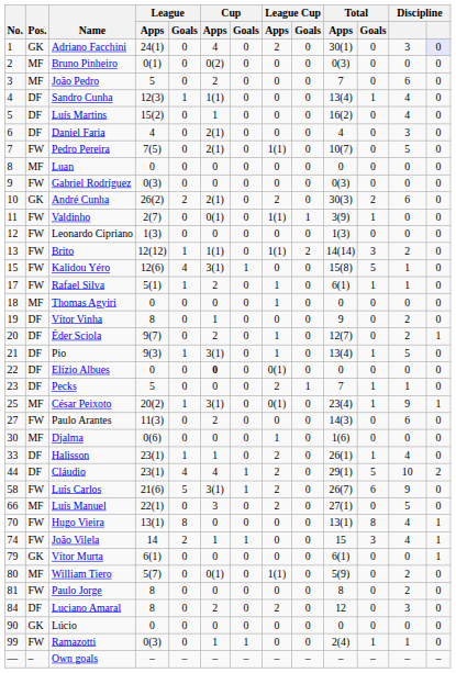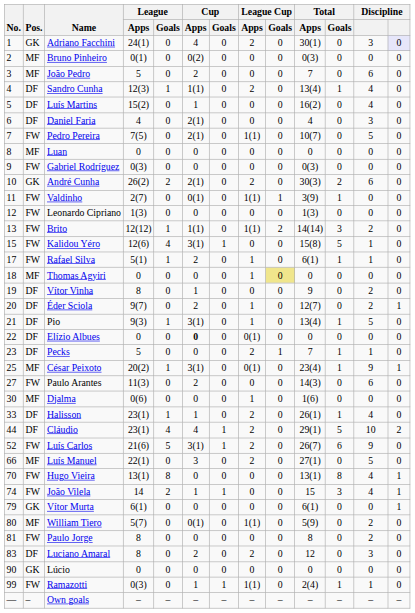 <table class="wikitable" style="text-align:center">
 <tr>
 <th rowspan=2 valign="bottom">No.</th>
 <th rowspan=2 valign="bottom">Pos.</th>
 <th rowspan=2 valign="bottom">Name</th>
 <th colspan=2 width="85">League</th>
 <th colspan=2 width="85">Cup</th>
 <th colspan=2 width="85">League Cup</th>
 <th colspan=2 width="85">Total</th>
 <th colspan=2 width="85">Discipline</th>
 </tr>
 <tr>
 <th>Apps</th>
 <th>Goals</th>
 <th>Apps</th>
 <th>Goals</th>
 <th>Apps</th>
 <th>Goals</th>
 <th>Apps</th>
 <th>Goals</th>
 <th></th>
 <th></th>
 </tr>
 <tr>
 <td align=left>1</td>
 <td align=left>GK</td>
 <td align=left> <a href='#'>Adriano Facchini</a></td>
 <td>24(1)</td>
 <td>0</td>
 <td>4</td>
 <td>0</td>
 <td>2</td>
 <td>0</td>
 <td>30(1)</td>
 <td>0</td>
 <td>3</td>
 <td style="background: lavender;">0</td>
 </tr>
 <tr>
 <td align=left>2</td>
 <td align=left>MF</td>
 <td align=left> <a href='#'>Bruno Pinheiro</a></td>
 <td>0(1)</td>
 <td>0</td>
 <td>0(2)</td>
 <td>0</td>
 <td>0</td>
 <td>0</td>
 <td>0(3)</td>
 <td>0</td>
 <td>0</td>
 <td>0</td>
 </tr>
 <tr>
 <td align=left>3</td>
 <td align=left>MF</td>
 <td align=left> <a href='#'>João Pedro</a></td>
 <td>5</td>
 <td>0</td>
 <td>2</td>
 <td>0</td>
 <td>0</td>
 <td>0</td>
 <td>7</td>
 <td>0</td>
 <td>6</td>
 <td>0</td>
 </tr>
 <tr>
 <td align=left>4</td>
 <td align=left>DF</td>
 <td align=left> <a href='#'>Sandro Cunha</a></td>
 <td>12(3)</td>
 <td>1</td>
 <td>1(1)</td>
 <td>0</td>
-<td>0</td>
+<td>2</td>
 <td>0</td>
 <td>13(4)</td>
 <td>1</td>
 <td>4</td>
 <td>0</td>
 </tr>
 <tr>
 <td align=left>5</td>
 <td align=left>DF</td>
 <td align=left> <a href='#'>Luís Martins</a></td>
 <td>15(2)</td>
 <td>0</td>
 <td>1</td>
 <td>0</td>
 <td>0</td>
 <td>0</td>
 <td>16(2)</td>
 <td>0</td>
 <td>4</td>
 <td>0</td>
 </tr>
 <tr>
 <td align=left>6</td>
 <td align=left>DF</td>
 <td align=left> <a href='#'>Daniel Faria</a></td>
 <td>4</td>
 <td>0</td>
 <td>2(1)</td>
 <td>0</td>
 <td>0</td>
 <td>0</td>
 <td>4</td>
 <td>0</td>
 <td>3</td>
 <td>0</td>
 </tr>
 <tr>
 <td align=left>7</td>
 <td align=left>FW</td>
 <td align=left> <a href='#'>Pedro Pereira</a></td>
 <td>7(5)</td>
 <td>0</td>
 <td>2(1)</td>
 <td>0</td>
 <td>1(1)</td>
 <td>0</td>
 <td>10(7)</td>
 <td>0</td>
 <td>5</td>
 <td>0</td>
 </tr>
 <tr>
 <td align=left>8</td>
 <td align=left>MF</td>
 <td align=left> <a href='#'>Luan</a></td>
 <td>0</td>
 <td>0</td>
 <td>0</td>
 <td>0</td>
 <td>0</td>
 <td>0</td>
 <td>0</td>
 <td>0</td>
 <td>0</td>
 <td>0</td>
 </tr>
 <tr>
 <td align=left>9</td>
 <td align=left>FW</td>
 <td align=left> <a href='#'>Gabriel Rodríguez</a></td>
 <td>0(3)</td>
 <td>0</td>
 <td>0</td>
 <td>0</td>
 <td>0</td>
 <td>0</td>
 <td>0(3)</td>
 <td>0</td>
 <td>0</td>
 <td>0</td>
 </tr>
 <tr>
 <td align=left>10</td>
 <td align=left>GK</td>
 <td align=left> <a href='#'>André Cunha</a></td>
 <td>26(2)</td>
 <td>2</td>
 <td>2(1)</td>
 <td>0</td>
 <td>2</td>
 <td>0</td>
 <td>30(3)</td>
 <td>2</td>
 <td>6</td>
 <td>0</td>
 </tr>
 <tr>
 <td align=left>11</td>
 <td align=left>FW</td>
 <td align=left> <a href='#'>Valdinho</a></td>
 <td>2(7)</td>
 <td>0</td>
 <td>0(1)</td>
 <td>0</td>
 <td>1(1)</td>
 <td>1</td>
 <td>3(9)</td>
 <td>1</td>
 <td>0</td>
 <td>0</td>
 </tr>
 <tr>
 <td align=left>12</td>
 <td align=left>FW</td>
 <td align=left> Leonardo Cipriano</td>
 <td>1(3)</td>
 <td>0</td>
 <td>0</td>
 <td>0</td>
 <td>0</td>
 <td>0</td>
 <td>1(3)</td>
 <td>0</td>
 <td>0</td>
 <td>0</td>
 </tr>
 <tr>
 <td align=left>13</td>
 <td align=left>FW</td>
 <td align=left> <a href='#'>Brito</a></td>
 <td>12(12)</td>
 <td>1</td>
 <td>1(1)</td>
 <td>0</td>
 <td>1(1)</td>
 <td>2</td>
 <td>14(14)</td>
 <td>3</td>
 <td>2</td>
 <td>0</td>
 </tr>
 <tr>
 <td align=left>15</td>
 <td align=left>FW</td>
 <td align=left> <a href='#'>Kalidou Yéro</a></td>
 <td>12(6)</td>
 <td>4</td>
 <td>3(1)</td>
 <td>1</td>
 <td>0</td>
 <td>0</td>
 <td>15(8)</td>
 <td>5</td>
 <td>1</td>
 <td>0</td>
 </tr>
 <tr>
 <td align=left>17</td>
 <td align=left>FW</td>
 <td align=left> <a href='#'>Rafael Silva</a></td>
 <td>5(1)</td>
 <td>1</td>
 <td>2</td>
 <td>0</td>
 <td>1</td>
 <td>0</td>
 <td>6(1)</td>
 <td>1</td>
 <td>1</td>
 <td>0</td>
 </tr>
 <tr>
 <td align=left>18</td>
 <td align=left>MF</td>
 <td align=left> <a href='#'>Thomas Agyiri</a></td>
 <td>0</td>
 <td>0</td>
 <td>0</td>
 <td>0</td>
 <td>1</td>
-<td>0</td>
+<td style="background: khaki;">0</td>
 <td>0</td>
 <td>0</td>
 <td>0</td>
 <td>0</td>
 </tr>
 <tr>
 <td align=left>19</td>
 <td align=left>DF</td>
 <td align=left> <a href='#'>Vítor Vinha</a></td>
 <td>8</td>
 <td>0</td>
 <td>1</td>
 <td>0</td>
 <td>0</td>
 <td>0</td>
 <td>9</td>
 <td>0</td>
 <td>2</td>
 <td>0</td>
 </tr>
 <tr>
 <td align=left>20</td>
 <td align=left>DF</td>
 <td align=left> <a href='#'>Éder Sciola</a></td>
 <td>9(7)</td>
 <td>0</td>
 <td>2</td>
 <td>0</td>
 <td>1</td>
 <td>0</td>
 <td>12(7)</td>
 <td>0</td>
 <td>2</td>
 <td>1</td>
 </tr>
 <tr>
 <td align=left>21</td>
 <td align=left>DF</td>
 <td align=left> Pio</td>
 <td>9(3)</td>
 <td>1</td>
 <td>3(1)</td>
 <td>0</td>
 <td>1</td>
 <td>0</td>
 <td>13(4)</td>
 <td>1</td>
 <td>5</td>
 <td>0</td>
 </tr>
 <tr>
 <td align=left>22</td>
 <td align=left>DF</td>
 <td align=left> <a href='#'>Elízio Albues</a></td>
 <td>0</td>
 <td>0</td>
 <td><strong>0</strong></td>
 <td>0</td>
 <td>0(1)</td>
 <td>0</td>
 <td>0</td>
 <td>0</td>
 <td>0</td>
 <td>0</td>
 </tr>
 <tr>
 <td align=left>23</td>
 <td align=left>DF</td>
 <td align=left> <a href='#'>Pecks</a></td>
 <td>5</td>
 <td>0</td>
 <td>0</td>
 <td>0</td>
 <td>2</td>
 <td>1</td>
 <td>7</td>
 <td>1</td>
 <td>1</td>
 <td>0</td>
 </tr>
 <tr>
 <td align=left>25</td>
 <td align=left>MF</td>
 <td align=left> <a href='#'>César Peixoto</a></td>
 <td>20(2)</td>
 <td>1</td>
 <td>3(1)</td>
 <td>0</td>
 <td>0(1)</td>
 <td>0</td>
 <td>23(4)</td>
 <td>1</td>
 <td>9</td>
 <td>1</td>
 </tr>
 <tr>
 <td align=left>27</td>
 <td align=left>FW</td>
 <td align=left> Paulo Arantes</td>
 <td>11(3)</td>
 <td>0</td>
 <td>2</td>
 <td>0</td>
 <td>0</td>
 <td>0</td>
 <td>14(3)</td>
 <td>0</td>
 <td>6</td>
 <td>0</td>
 </tr>
 <tr>
 <td align=left>30</td>
 <td align=left>MF</td>
 <td align=left> <a href='#'>Djalma</a></td>
 <td>0(6)</td>
 <td>0</td>
 <td>0</td>
 <td>0</td>
 <td>1</td>
 <td>0</td>
 <td>1(6)</td>
 <td>0</td>
 <td>0</td>
 <td>0</td>
 </tr>
 <tr>
 <td align=left>33</td>
 <td align=left>DF</td>
 <td align=left> <a href='#'>Halisson</a></td>
 <td>23(1)</td>
 <td>1</td>
 <td>1</td>
 <td>0</td>
 <td>2</td>
 <td>0</td>
 <td>26(1)</td>
 <td>1</td>
 <td>4</td>
 <td>0</td>
 </tr>
 <tr>
 <td align=left>44</td>
 <td align=left>DF</td>
 <td align=left> <a href='#'>Cláudio</a></td>
 <td>23(1)</td>
 <td>4</td>
 <td>4</td>
 <td>1</td>
 <td>2</td>
 <td>0</td>
 <td>29(1)</td>
 <td>5</td>
 <td>10</td>
 <td>2</td>
 </tr>
 <tr>
-<td align=left>58</td>
+<td align=left>52</td>
 <td align=left>FW</td>
 <td align=left> <a href='#'>Luís Carlos</a></td>
 <td>21(6)</td>
 <td>5</td>
 <td>3(1)</td>
 <td>1</td>
 <td>2</td>
 <td>0</td>
 <td>26(7)</td>
 <td>6</td>
 <td>9</td>
 <td>0</td>
 </tr>
 <tr>
 <td align=left>66</td>
 <td align=left>MF</td>
 <td align=left> <a href='#'>Luís Manuel</a></td>
 <td>22(1)</td>
 <td>0</td>
 <td>3</td>
 <td>0</td>
 <td>2</td>
 <td>0</td>
 <td>27(1)</td>
 <td>0</td>
 <td>5</td>
 <td>0</td>
 </tr>
 <tr>
 <td align=left>70</td>
 <td align=left>FW</td>
 <td align=left> <a href='#'>Hugo Vieira</a></td>
 <td>13(1)</td>
 <td>8</td>
 <td>0</td>
 <td>0</td>
 <td>0</td>
 <td>0</td>
 <td>13(1)</td>
 <td>8</td>
 <td>4</td>
 <td>1</td>
 </tr>
 <tr>
 <td align=left>74</td>
 <td align=left>FW</td>
 <td align=left> <a href='#'>João Vilela</a></td>
 <td>14</td>
 <td>2</td>
 <td>1</td>
 <td>1</td>
 <td>0</td>
 <td>0</td>
 <td>15</td>
 <td>3</td>
 <td>4</td>
 <td>1</td>
 </tr>
 <tr>
 <td align=left>79</td>
 <td align=left>GK</td>
 <td align=left> <a href='#'>Vítor Murta</a></td>
 <td>6(1)</td>
 <td>0</td>
 <td>0</td>
 <td>0</td>
 <td>0</td>
 <td>0</td>
 <td>6(1)</td>
 <td>0</td>
 <td>0</td>
 <td>1</td>
 </tr>
 <tr>
 <td align=left>80</td>
 <td align=left>MF</td>
 <td align=left> <a href='#'>William Tiero</a></td>
 <td>5(7)</td>
 <td>0</td>
 <td>0(1)</td>
 <td>0</td>
 <td>1(1)</td>
 <td>0</td>
 <td>5(9)</td>
 <td>0</td>
 <td>2</td>
 <td>0</td>
 </tr>
 <tr>
 <td align=left>81</td>
 <td align=left>FW</td>
 <td align=left> <a href='#'>Paulo Jorge</a></td>
 <td>8</td>
 <td>0</td>
 <td>0</td>
 <td>0</td>
 <td>0</td>
 <td>0</td>
 <td>8</td>
 <td>0</td>
 <td>2</td>
 <td>0</td>
 </tr>
 <tr>
-<td align=left>84</td>
+<td align=left>83</td>
 <td align=left>DF</td>
 <td align=left> <a href='#'>Luciano Amaral</a></td>
 <td>8</td>
 <td>0</td>
 <td>2</td>
 <td>0</td>
 <td>2</td>
 <td>0</td>
 <td>12</td>
 <td>0</td>
 <td>3</td>
 <td>0</td>
 </tr>
 <tr>
 <td align=left>90</td>
 <td align=left>GK</td>
 <td align=left> Lúcio</td>
 <td>0</td>
 <td>0</td>
 <td>0</td>
 <td>0</td>
 <td>0</td>
 <td>0</td>
 <td>0</td>
 <td>0</td>
 <td>0</td>
 <td>0</td>
 </tr>
 <tr>
 <td align=left>99</td>
 <td align=left>FW</td>
 <td align=left> <a href='#'>Ramazotti</a></td>
 <td>0(3)</td>
 <td>0</td>
 <td>1</td>
 <td>1</td>
-<td>0</td>
+<td>1(1)</td>
 <td>0</td>
 <td>2(4)</td>
 <td>1</td>
 <td>1</td>
 <td>0</td>
 </tr>
 <tr>
 <td align=left>—</td>
 <td align=left>–</td>
 <td align=left><a href='#'>Own goals</a></td>
 <td>–</td>
 <td>–</td>
 <td>–</td>
 <td>–</td>
 <td>–</td>
 <td>–</td>
 <td>–</td>
 <td>–</td>
 <td>–</td>
 <td>–</td>
 </tr>
 </table>
